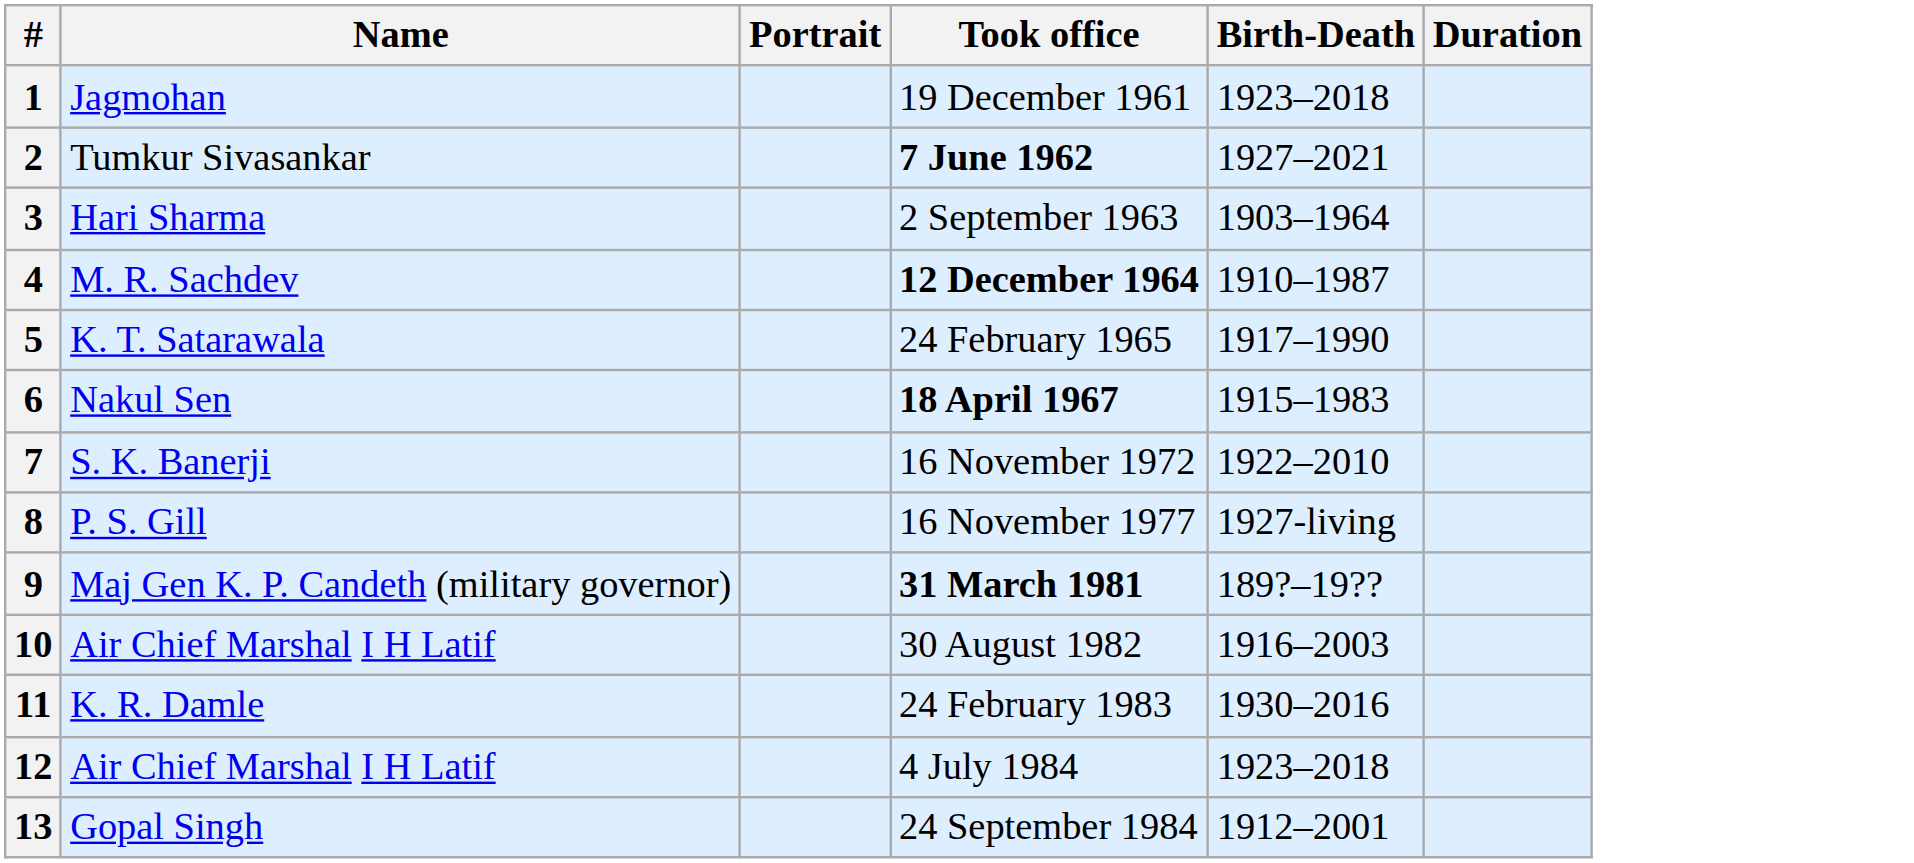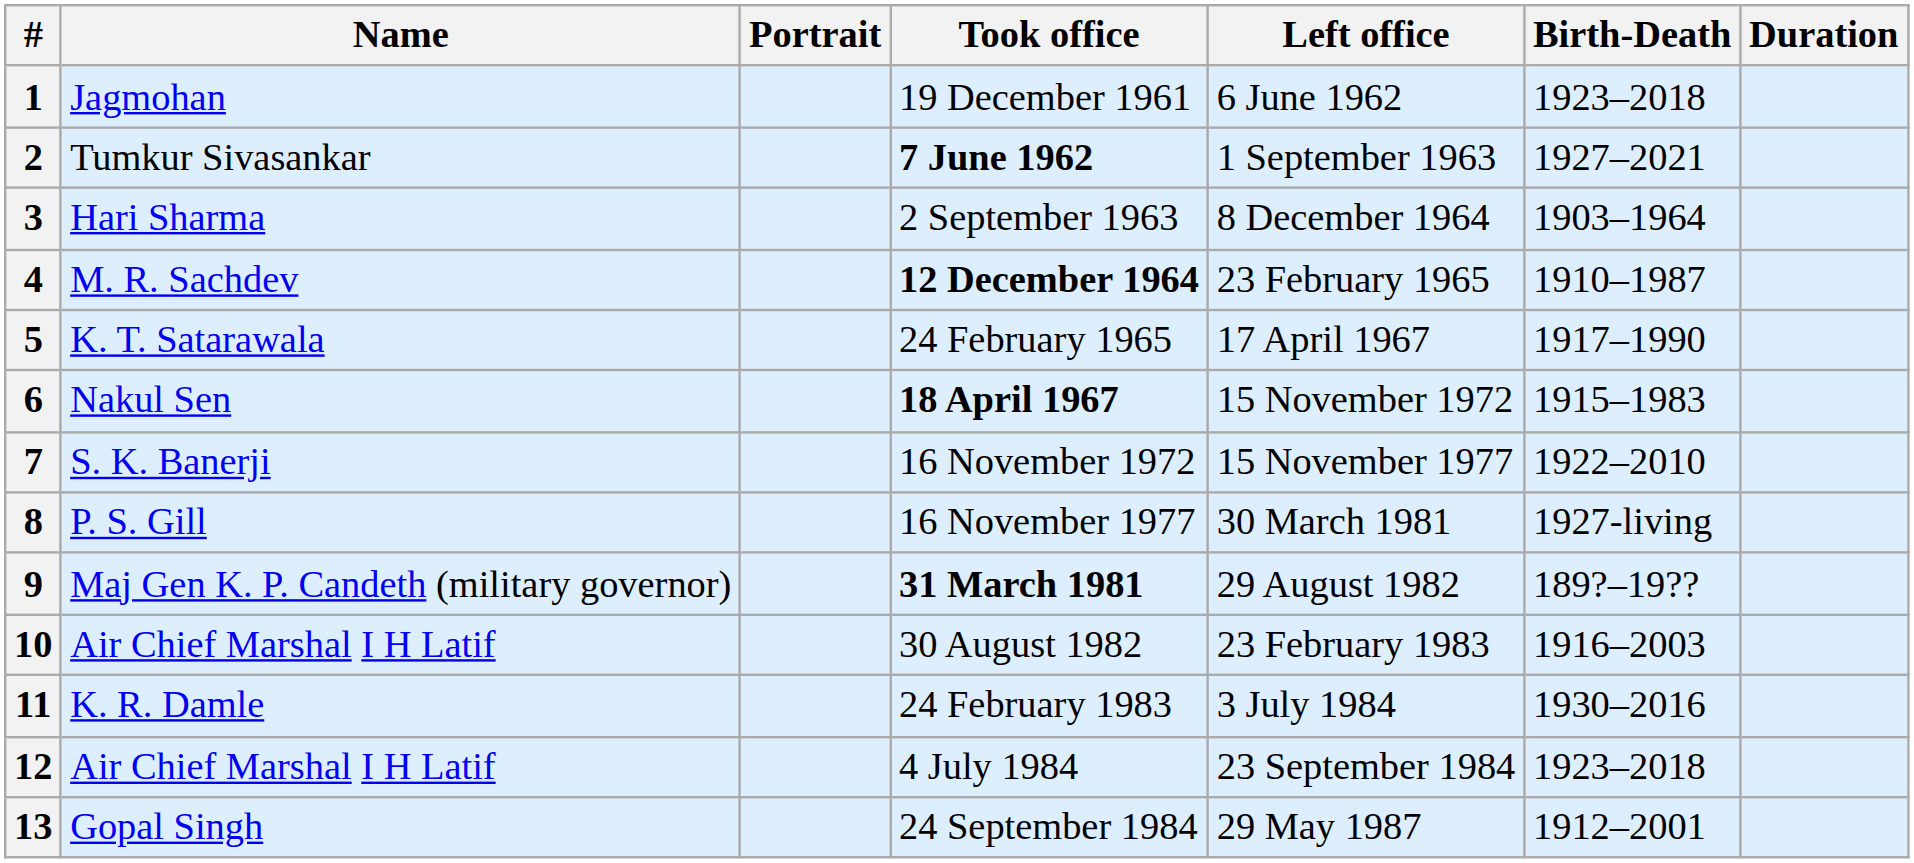 <table class="wikitable sortable">
 <tr>
 <th bgcolor="#cccccc"><strong>#</strong></th>
 <th bgcolor="#cccccc"><strong>Name</strong></th>
 <th><strong>Portrait</strong></th>
 <th bgcolor="#cccccc"><strong>Took office</strong></th>
+<th bgcolor="#cccccc"><strong>Left office</strong></th>
 <th bgcolor="#cccccc"><strong>Birth-Death</strong></th>
 <th bgcolor="#cccccc"><strong>Duration</strong></th>
 </tr>
 <tr>
 <th bgcolor="#DDEEFF">1</th>
 <td bgcolor=#DDEEFF><a href='#'>Jagmohan</a></td>
 <td bgcolor="#DDEEFF"></td>
 <td bgcolor="#DDEEFF">19 December 1961</td>
+<td bgcolor=#DDEEFF>6 June 1962</td>
 <td bgcolor=#DDEEFF>1923–2018</td>
 <td bgcolor=#DDEEFF></td>
 </tr>
 <tr>
 <th bgcolor="#DDEEFF">2</th>
 <td bgcolor=#DDEEFF>Tumkur Sivasankar</td>
 <td bgcolor="#DDEEFF"></td>
 <td bgcolor="#DDEEFF"><strong>7 June 1962</strong></td>
+<td bgcolor=#DDEEFF>1 September 1963</td>
 <td bgcolor=#DDEEFF>1927–2021</td>
 <td bgcolor="#DDEEFF"></td>
 </tr>
 <tr>
 <th bgcolor="#DDEEFF">3</th>
 <td bgcolor=#DDEEFF><a href='#'>Hari Sharma</a></td>
 <td bgcolor="#DDEEFF"></td>
 <td bgcolor="#DDEEFF">2 September 1963</td>
+<td bgcolor=#DDEEFF>8 December 1964</td>
 <td bgcolor=#DDEEFF>1903–1964</td>
 <td bgcolor="#DDEEFF"></td>
 </tr>
 <tr>
 <th bgcolor="#DDEEFF">4</th>
 <td bgcolor=#DDEEFF><a href='#'>M. R. Sachdev</a></td>
 <td bgcolor="#DDEEFF"></td>
 <td bgcolor="#DDEEFF"><strong>12 December 1964</strong></td>
+<td bgcolor=#DDEEFF>23 February 1965</td>
 <td bgcolor=#DDEEFF>1910–1987</td>
 <td bgcolor="#DDEEFF"></td>
 </tr>
 <tr>
 <th bgcolor="#DDEEFF">5</th>
 <td bgcolor=#DDEEFF><a href='#'>K. T. Satarawala</a></td>
 <td bgcolor="#DDEEFF"></td>
 <td bgcolor="#DDEEFF">24 February 1965</td>
+<td bgcolor=#DDEEFF>17 April 1967</td>
 <td bgcolor=#DDEEFF>1917–1990</td>
 <td bgcolor="#DDEEFF"></td>
 </tr>
 <tr>
 <th bgcolor="#DDEEFF">6</th>
 <td bgcolor=#DDEEFF><a href='#'>Nakul Sen</a></td>
 <td bgcolor="#DDEEFF"></td>
 <td bgcolor="#DDEEFF"><strong>18 April 1967</strong></td>
+<td bgcolor=#DDEEFF>15 November 1972</td>
 <td bgcolor=#DDEEFF>1915–1983</td>
 <td bgcolor="#DDEEFF"></td>
 </tr>
 <tr>
 <th bgcolor="#DDEEFF">7</th>
 <td bgcolor=#DDEEFF><a href='#'>S. K. Banerji</a></td>
 <td bgcolor="#DDEEFF"></td>
 <td bgcolor="#DDEEFF">16 November 1972</td>
+<td bgcolor=#DDEEFF>15 November 1977</td>
 <td bgcolor=#DDEEFF>1922–2010</td>
 <td bgcolor="#DDEEFF"></td>
 </tr>
 <tr>
 <th bgcolor="#DDEEFF">8</th>
 <td bgcolor=#DDEEFF><a href='#'>P. S. Gill</a></td>
 <td bgcolor="#DDEEFF"></td>
 <td bgcolor="#DDEEFF">16 November 1977</td>
+<td bgcolor=#DDEEFF>30 March 1981</td>
 <td bgcolor=#DDEEFF>1927-living</td>
 <td bgcolor="#DDEEFF"></td>
 </tr>
 <tr>
 <th bgcolor="#DDEEFF">9</th>
 <td bgcolor=#DDEEFF><a href='#'>Maj Gen K. P. Candeth</a> (military governor)</td>
 <td bgcolor="#DDEEFF"></td>
 <td bgcolor="#DDEEFF"><strong>31 March 1981</strong></td>
+<td bgcolor=#DDEEFF>29 August 1982</td>
 <td bgcolor=#DDEEFF>189?–19??</td>
 <td bgcolor="#DDEEFF"></td>
 </tr>
 <tr>
 <th bgcolor="#DDEEFF">10</th>
 <td bgcolor=#DDEEFF><a href='#'>Air Chief Marshal</a> <a href='#'>I H Latif</a></td>
 <td bgcolor="#DDEEFF"></td>
 <td bgcolor="#DDEEFF">30 August 1982</td>
+<td bgcolor=#DDEEFF>23 February 1983</td>
 <td bgcolor=#DDEEFF>1916–2003</td>
 <td bgcolor="#DDEEFF"></td>
 </tr>
 <tr>
 <th bgcolor="#DDEEFF">11</th>
 <td bgcolor=#DDEEFF><a href='#'>K. R. Damle</a></td>
 <td bgcolor="#DDEEFF"></td>
 <td bgcolor="#DDEEFF">24 February 1983</td>
+<td bgcolor=#DDEEFF>3 July 1984</td>
 <td bgcolor=#DDEEFF>1930–2016</td>
 <td bgcolor="#DDEEFF"></td>
 </tr>
 <tr>
 <th bgcolor="#DDEEFF">12</th>
 <td bgcolor=#DDEEFF><a href='#'>Air Chief Marshal</a> <a href='#'>I H Latif</a></td>
 <td bgcolor="#DDEEFF"></td>
 <td bgcolor="#DDEEFF">4 July 1984</td>
+<td bgcolor=#DDEEFF>23 September 1984</td>
 <td bgcolor=#DDEEFF>1923–2018</td>
 <td bgcolor="#DDEEFF"></td>
 </tr>
 <tr>
 <th bgcolor="#DDEEFF">13</th>
 <td bgcolor=#DDEEFF><a href='#'>Gopal Singh</a></td>
 <td bgcolor="#DDEEFF"></td>
 <td bgcolor="#DDEEFF">24 September 1984</td>
+<td bgcolor=#DDEEFF>29 May 1987</td>
 <td bgcolor=#DDEEFF>1912–2001</td>
 <td bgcolor="#DDEEFF"></td>
 </tr>
 </table>
